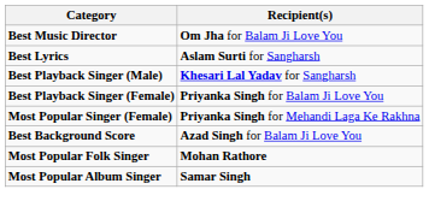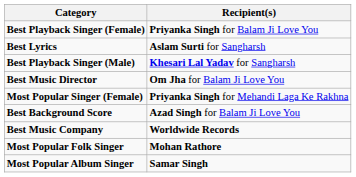 <table class="wikitable">
 <tr>
 <th>Category</th>
 <th>Recipient(s)</th>
 </tr>
 <tr>
-<td><strong>Best Music Director</strong></td>
-<td><strong>Om Jha</strong> for <a href='#'>Balam Ji Love You</a></td>
+<td><strong>Best Playback Singer (Female)</strong></td>
+<td><strong>Priyanka Singh</strong> for <a href='#'>Balam Ji Love You</a></td>
 </tr>
 <tr>
 <td><strong>Best Lyrics</strong></td>
 <td><strong>Aslam Surti</strong> for <a href='#'>Sangharsh</a></td>
 </tr>
 <tr>
 <td><strong>Best Playback Singer (Male)</strong></td>
 <td><strong><a href='#'>Khesari Lal Yadav</a></strong> for <a href='#'>Sangharsh</a></td>
 </tr>
 <tr>
-<td><strong>Best Playback Singer (Female)</strong></td>
-<td><strong>Priyanka Singh</strong> for <a href='#'>Balam Ji Love You</a></td>
+<td><strong>Best Music Director</strong></td>
+<td><strong>Om Jha</strong> for <a href='#'>Balam Ji Love You</a></td>
 </tr>
 <tr>
 <td><strong>Most Popular Singer (Female)</strong></td>
 <td><strong>Priyanka Singh</strong> for <a href='#'>Mehandi Laga Ke Rakhna</a></td>
 </tr>
 <tr>
 <td><strong>Best Background Score</strong></td>
 <td><strong>Azad Singh</strong> for <a href='#'>Balam Ji Love You</a></td>
 </tr>
 <tr>
+<td><strong>Best Music Company</strong></td>
+<td><strong>Worldwide Records</strong></td>
+</tr>
+<tr>
 <td><strong>Most Popular Folk Singer</strong></td>
 <td><strong>Mohan Rathore</strong></td>
 </tr>
 <tr>
 <td><strong>Most Popular Album Singer</strong></td>
 <td><strong>Samar Singh</strong></td>
 </tr>
 </table>
